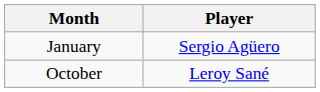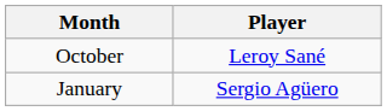 <table class="wikitable">
 <tr>
 <th style="width:120px;">Month</th>
 <th style="width:150px;">Player</th>
 </tr>
 <tr>
+<td style="text-align:center;">October</td>
+<td style="text-align:center;"> <a href='#'>Leroy Sané</a></td>
+</tr>
+<tr>
 <td style="text-align:center;">January</td>
 <td style="text-align:center;"> <a href='#'>Sergio Agüero</a></td>
 </tr>
-<tr>
-<td style="text-align:center;">October</td>
-<td style="text-align:center;"> <a href='#'>Leroy Sané</a></td>
-</tr>
 </table>
